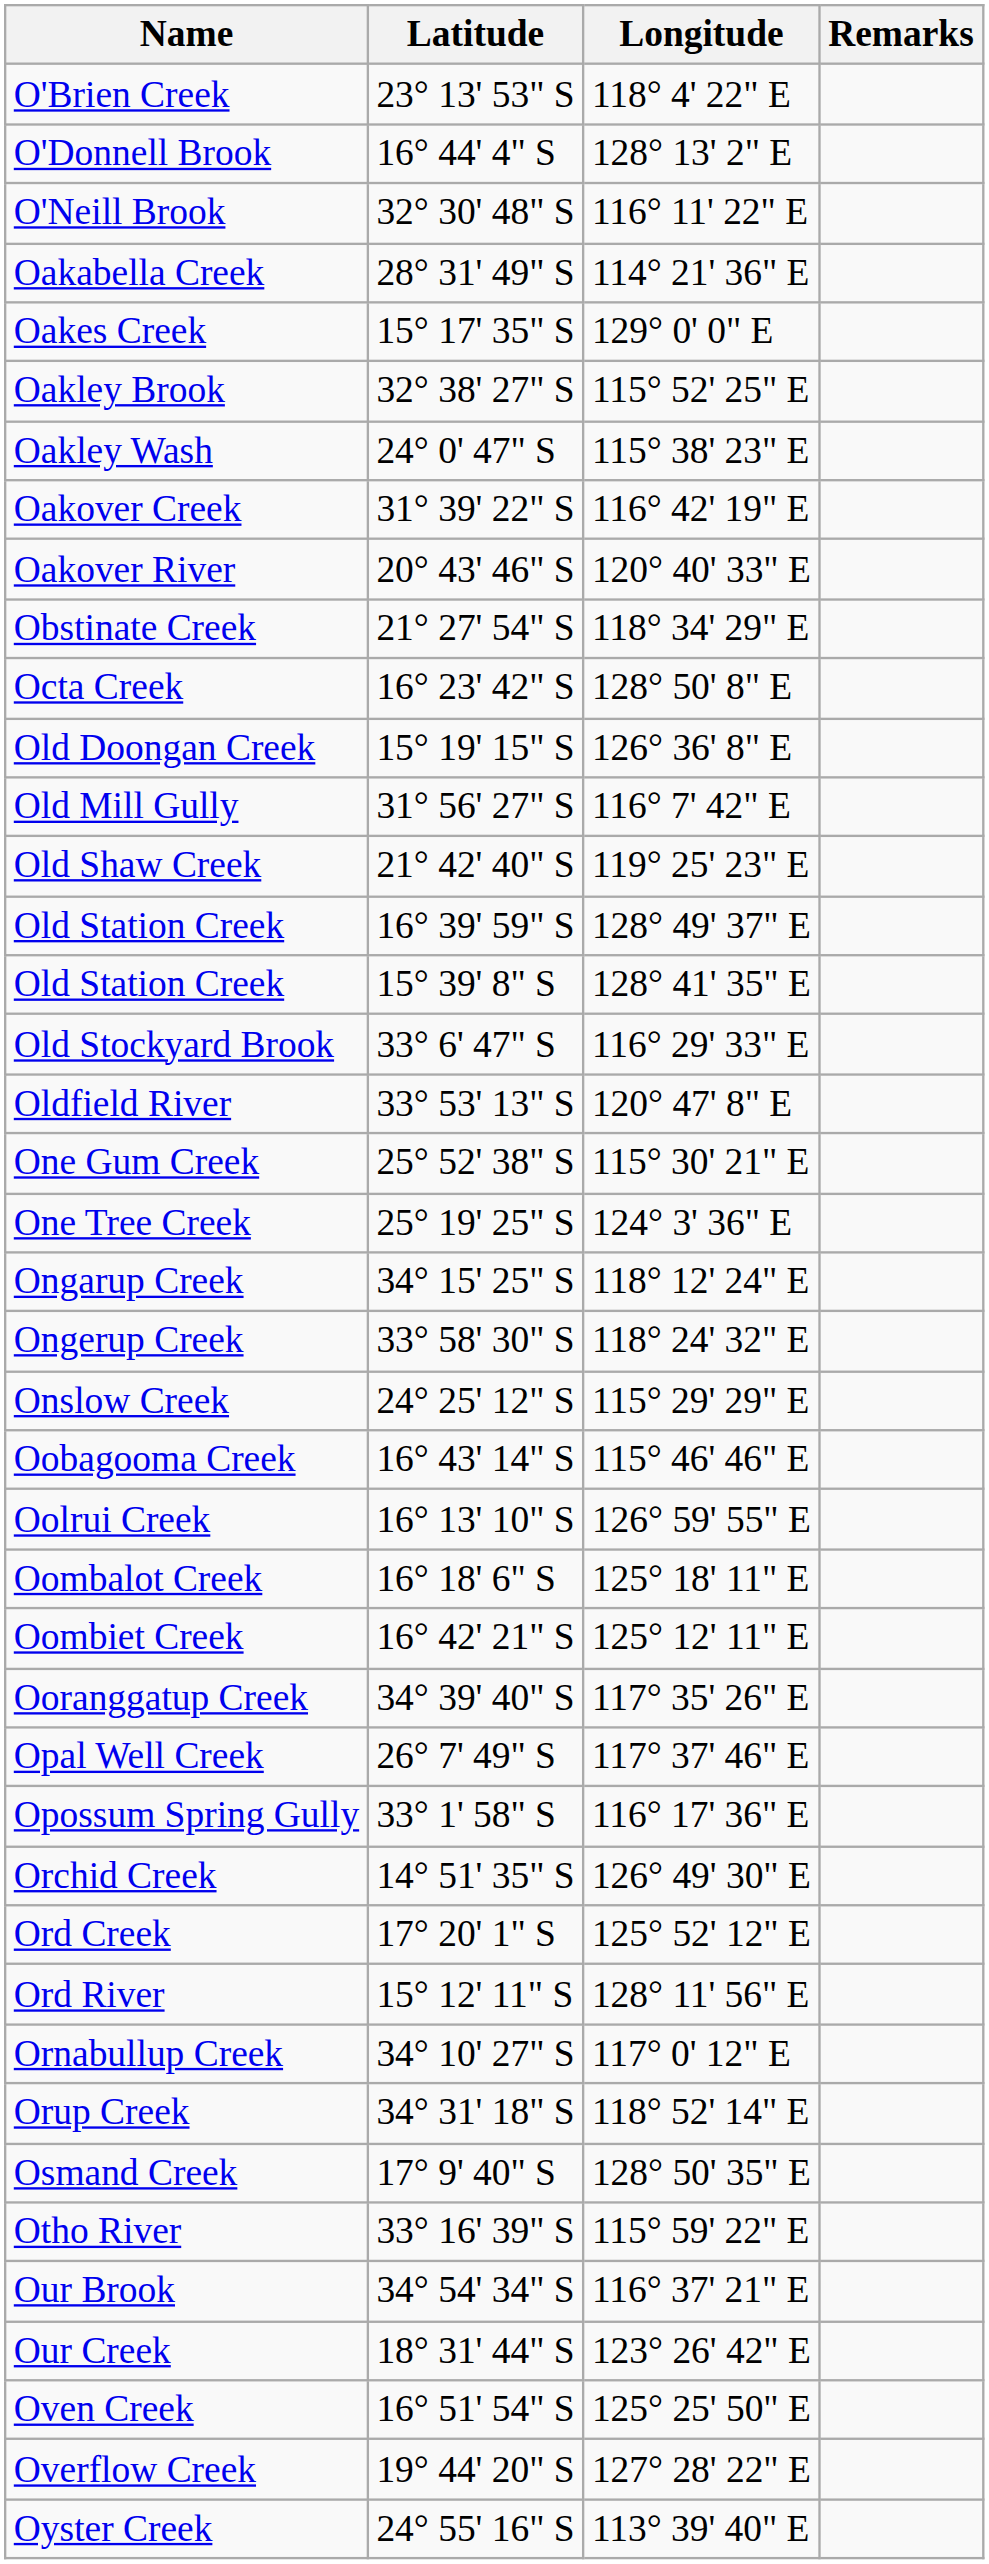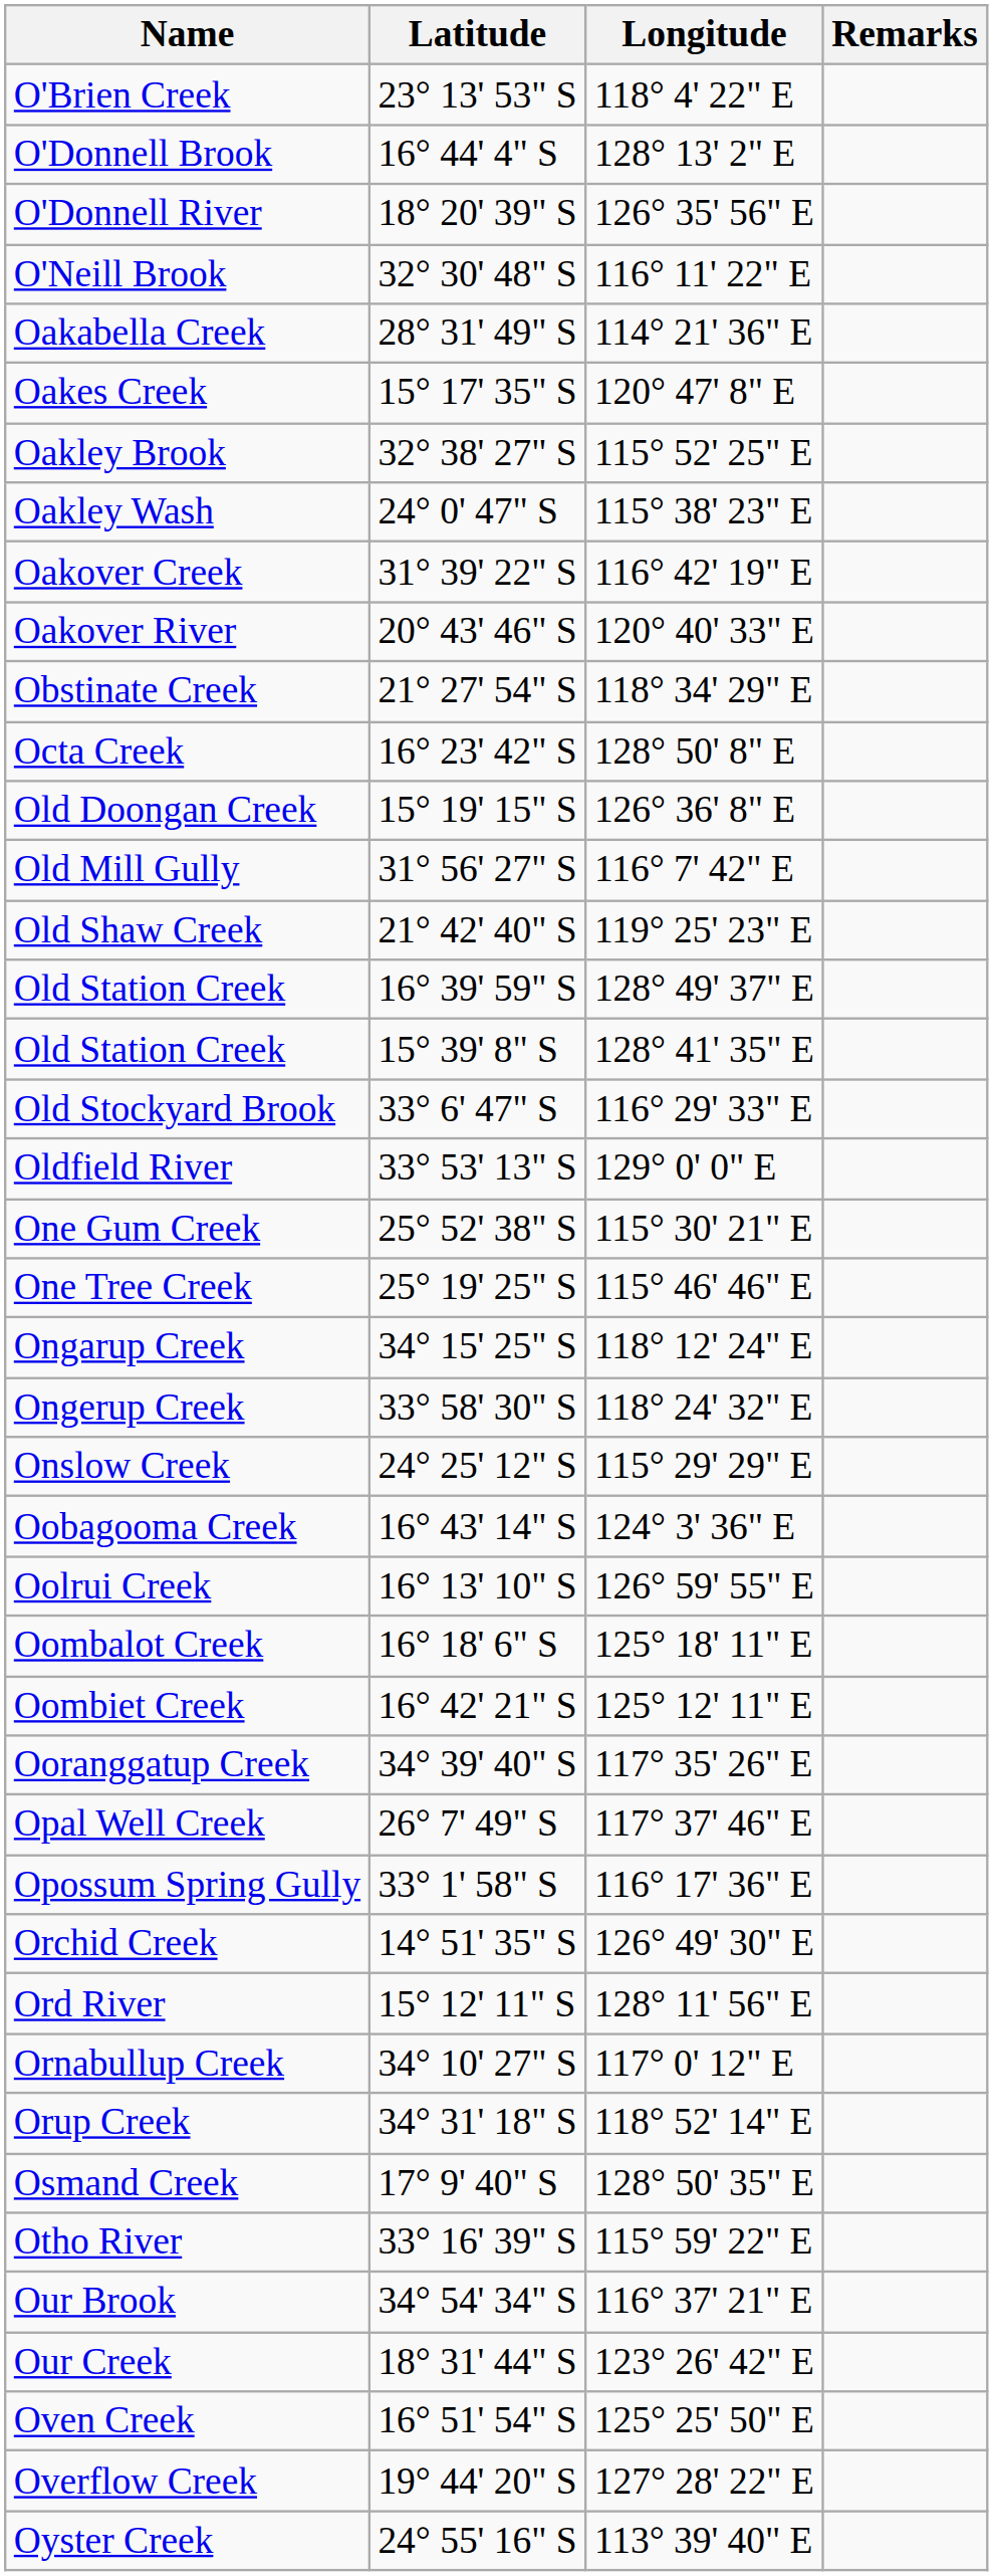 <table class="wikitable">
 <tr>
 <th>Name</th>
 <th>Latitude</th>
 <th>Longitude</th>
 <th>Remarks</th>
 </tr>
 <tr>
 <td><a href='#'>O'Brien Creek</a></td>
 <td>23° 13' 53" S</td>
 <td>118° 4' 22" E</td>
 <td></td>
 </tr>
 <tr>
 <td><a href='#'>O'Donnell Brook</a></td>
 <td>16° 44' 4" S</td>
 <td>128° 13' 2" E</td>
 <td></td>
 </tr>
 <tr>
+<td><a href='#'>O'Donnell River</a></td>
+<td>18° 20' 39" S</td>
+<td>126° 35' 56" E</td>
+<td></td>
+</tr>
+<tr>
 <td><a href='#'>O'Neill Brook</a></td>
 <td>32° 30' 48" S</td>
 <td>116° 11' 22" E</td>
 <td></td>
 </tr>
 <tr>
 <td><a href='#'>Oakabella Creek</a></td>
 <td>28° 31' 49" S</td>
 <td>114° 21' 36" E</td>
 <td></td>
 </tr>
 <tr>
 <td><a href='#'>Oakes Creek</a></td>
 <td>15° 17' 35" S</td>
-<td>129° 0' 0" E</td>
+<td>120° 47' 8" E</td>
 <td></td>
 </tr>
 <tr>
 <td><a href='#'>Oakley Brook</a></td>
 <td>32° 38' 27" S</td>
 <td>115° 52' 25" E</td>
 <td></td>
 </tr>
 <tr>
 <td><a href='#'>Oakley Wash</a></td>
 <td>24° 0' 47" S</td>
 <td>115° 38' 23" E</td>
 <td></td>
 </tr>
 <tr>
 <td><a href='#'>Oakover Creek</a></td>
 <td>31° 39' 22" S</td>
 <td>116° 42' 19" E</td>
 <td></td>
 </tr>
 <tr>
 <td><a href='#'>Oakover River</a></td>
 <td>20° 43' 46" S</td>
 <td>120° 40' 33" E</td>
 <td></td>
 </tr>
 <tr>
 <td><a href='#'>Obstinate Creek</a></td>
 <td>21° 27' 54" S</td>
 <td>118° 34' 29" E</td>
 <td></td>
 </tr>
 <tr>
 <td><a href='#'>Octa Creek</a></td>
 <td>16° 23' 42" S</td>
 <td>128° 50' 8" E</td>
 <td></td>
 </tr>
 <tr>
 <td><a href='#'>Old Doongan Creek</a></td>
 <td>15° 19' 15" S</td>
 <td>126° 36' 8" E</td>
 <td></td>
 </tr>
 <tr>
 <td><a href='#'>Old Mill Gully</a></td>
 <td>31° 56' 27" S</td>
 <td>116° 7' 42" E</td>
 <td></td>
 </tr>
 <tr>
 <td><a href='#'>Old Shaw Creek</a></td>
 <td>21° 42' 40" S</td>
 <td>119° 25' 23" E</td>
 <td></td>
 </tr>
 <tr>
 <td><a href='#'>Old Station Creek</a></td>
 <td>16° 39' 59" S</td>
 <td>128° 49' 37" E</td>
 <td></td>
 </tr>
 <tr>
 <td><a href='#'>Old Station Creek</a></td>
 <td>15° 39' 8" S</td>
 <td>128° 41' 35" E</td>
 <td></td>
 </tr>
 <tr>
 <td><a href='#'>Old Stockyard Brook</a></td>
 <td>33° 6' 47" S</td>
 <td>116° 29' 33" E</td>
 <td></td>
 </tr>
 <tr>
 <td><a href='#'>Oldfield River</a></td>
 <td>33° 53' 13" S</td>
-<td>120° 47' 8" E</td>
+<td>129° 0' 0" E</td>
 <td></td>
 </tr>
 <tr>
 <td><a href='#'>One Gum Creek</a></td>
 <td>25° 52' 38" S</td>
 <td>115° 30' 21" E</td>
 <td></td>
 </tr>
 <tr>
 <td><a href='#'>One Tree Creek</a></td>
 <td>25° 19' 25" S</td>
-<td>124° 3' 36" E</td>
+<td>115° 46' 46" E</td>
 <td></td>
 </tr>
 <tr>
 <td><a href='#'>Ongarup Creek</a></td>
 <td>34° 15' 25" S</td>
 <td>118° 12' 24" E</td>
 <td></td>
 </tr>
 <tr>
 <td><a href='#'>Ongerup Creek</a></td>
 <td>33° 58' 30" S</td>
 <td>118° 24' 32" E</td>
 <td></td>
 </tr>
 <tr>
 <td><a href='#'>Onslow Creek</a></td>
 <td>24° 25' 12" S</td>
 <td>115° 29' 29" E</td>
 <td></td>
 </tr>
 <tr>
 <td><a href='#'>Oobagooma Creek</a></td>
 <td>16° 43' 14" S</td>
-<td>115° 46' 46" E</td>
+<td>124° 3' 36" E</td>
 <td></td>
 </tr>
 <tr>
 <td><a href='#'>Oolrui Creek</a></td>
 <td>16° 13' 10" S</td>
 <td>126° 59' 55" E</td>
 <td></td>
 </tr>
 <tr>
 <td><a href='#'>Oombalot Creek</a></td>
 <td>16° 18' 6" S</td>
 <td>125° 18' 11" E</td>
 <td></td>
 </tr>
 <tr>
 <td><a href='#'>Oombiet Creek</a></td>
 <td>16° 42' 21" S</td>
 <td>125° 12' 11" E</td>
 <td></td>
 </tr>
 <tr>
 <td><a href='#'>Ooranggatup Creek</a></td>
 <td>34° 39' 40" S</td>
 <td>117° 35' 26" E</td>
 <td></td>
 </tr>
 <tr>
 <td><a href='#'>Opal Well Creek</a></td>
 <td>26° 7' 49" S</td>
 <td>117° 37' 46" E</td>
 <td></td>
 </tr>
 <tr>
 <td><a href='#'>Opossum Spring Gully</a></td>
 <td>33° 1' 58" S</td>
 <td>116° 17' 36" E</td>
 <td></td>
 </tr>
 <tr>
 <td><a href='#'>Orchid Creek</a></td>
 <td>14° 51' 35" S</td>
 <td>126° 49' 30" E</td>
-<td></td>
-</tr>
-<tr>
-<td><a href='#'>Ord Creek</a></td>
-<td>17° 20' 1" S</td>
-<td>125° 52' 12" E</td>
 <td></td>
 </tr>
 <tr>
 <td><a href='#'>Ord River</a></td>
 <td>15° 12' 11" S</td>
 <td>128° 11' 56" E</td>
 <td></td>
 </tr>
 <tr>
 <td><a href='#'>Ornabullup Creek</a></td>
 <td>34° 10' 27" S</td>
 <td>117° 0' 12" E</td>
 <td></td>
 </tr>
 <tr>
 <td><a href='#'>Orup Creek</a></td>
 <td>34° 31' 18" S</td>
 <td>118° 52' 14" E</td>
 <td></td>
 </tr>
 <tr>
 <td><a href='#'>Osmand Creek</a></td>
 <td>17° 9' 40" S</td>
 <td>128° 50' 35" E</td>
 <td></td>
 </tr>
 <tr>
 <td><a href='#'>Otho River</a></td>
 <td>33° 16' 39" S</td>
 <td>115° 59' 22" E</td>
 <td></td>
 </tr>
 <tr>
 <td><a href='#'>Our Brook</a></td>
 <td>34° 54' 34" S</td>
 <td>116° 37' 21" E</td>
 <td></td>
 </tr>
 <tr>
 <td><a href='#'>Our Creek</a></td>
 <td>18° 31' 44" S</td>
 <td>123° 26' 42" E</td>
 <td></td>
 </tr>
 <tr>
 <td><a href='#'>Oven Creek</a></td>
 <td>16° 51' 54" S</td>
 <td>125° 25' 50" E</td>
 <td></td>
 </tr>
 <tr>
 <td><a href='#'>Overflow Creek</a></td>
 <td>19° 44' 20" S</td>
 <td>127° 28' 22" E</td>
 <td></td>
 </tr>
 <tr>
 <td><a href='#'>Oyster Creek</a></td>
 <td>24° 55' 16" S</td>
 <td>113° 39' 40" E</td>
 <td></td>
 </tr>
 </table>
